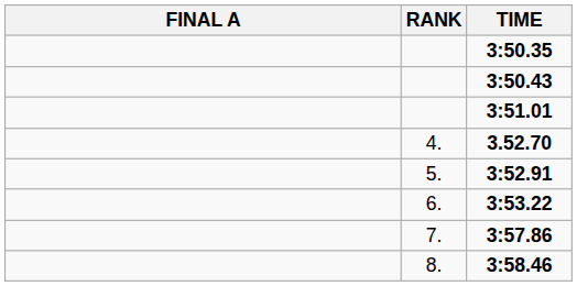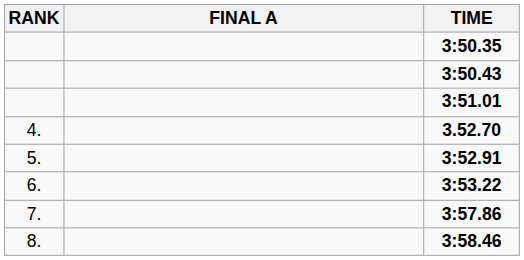 <table class="wikitable">
 <tr>
+<th>RANK</th>
 <th style="width: 20em">FINAL A</th>
-<th>RANK</th>
 <th style="width: 5em">TIME</th>
 </tr>
 <tr>
+<td align="center"></td>
 <td></td>
-<td align="center"></td>
 <td align="center"><strong>3:50.35</strong></td>
 </tr>
 <tr>
+<td align="center"></td>
 <td></td>
-<td align="center"></td>
 <td align="center"><strong>3:50.43</strong></td>
 </tr>
 <tr>
+<td align="center"></td>
 <td></td>
-<td align="center"></td>
 <td align="center"><strong>3:51.01</strong></td>
 </tr>
 <tr>
+<td align="center">4.</td>
 <td></td>
-<td align="center">4.</td>
 <td align="center"><strong>3.52.70</strong></td>
 </tr>
 <tr>
+<td align="center">5.</td>
 <td></td>
-<td align="center">5.</td>
 <td align="center"><strong>3:52.91</strong></td>
 </tr>
 <tr>
+<td align="center">6.</td>
 <td></td>
-<td align="center">6.</td>
 <td align="center"><strong>3:53.22</strong></td>
 </tr>
 <tr>
+<td align="center">7.</td>
 <td></td>
-<td align="center">7.</td>
 <td align="center"><strong>3:57.86</strong></td>
 </tr>
 <tr>
+<td align="center">8.</td>
 <td></td>
-<td align="center">8.</td>
 <td align="center"><strong>3:58.46</strong></td>
 </tr>
 </table>
